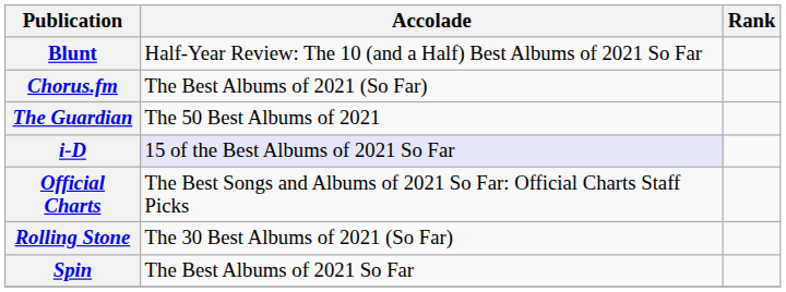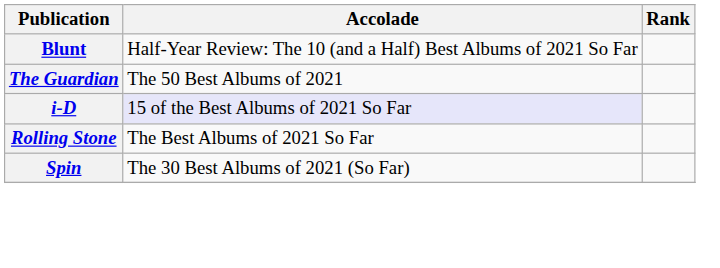 <table class="wikitable sortable plainrowheaders">
 <tr>
 <th scope="col">Publication</th>
 <th scope="col">Accolade</th>
 <th scope="col">Rank</th>
 </tr>
 <tr>
 <th scope="row"><a href='#'>Blunt</a></th>
 <td>Half-Year Review: The 10 (and a Half) Best Albums of 2021 So Far</td>
-<td></td>
-</tr>
-<tr>
-<th scope="row"><em><a href='#'>Chorus.fm</a></em></th>
-<td>The Best Albums of 2021 (So Far)</td>
 <td></td>
 </tr>
 <tr>
 <th scope="row"><em><a href='#'>The Guardian</a></em></th>
 <td>The 50 Best Albums of 2021</td>
 <td></td>
 </tr>
 <tr>
 <th scope="row"><em><a href='#'>i-D</a></em></th>
 <td style="background: lavender;">15 of the Best Albums of 2021 So Far</td>
 <td></td>
 </tr>
 <tr>
-<th scope="row"><a href='#'><em>Official Charts</em></a></th>
-<td>The Best Songs and Albums of 2021 So Far: Official Charts Staff Picks</td>
-<td></td>
-</tr>
-<tr>
 <th scope="row"><em><a href='#'>Rolling Stone</a></em></th>
-<td>The 30 Best Albums of 2021 (So Far)</td>
+<td>The Best Albums of 2021 So Far</td>
 <td></td>
 </tr>
 <tr>
 <th scope="row"><em><a href='#'>Spin</a></em></th>
-<td>The Best Albums of 2021 So Far</td>
+<td>The 30 Best Albums of 2021 (So Far)</td>
 <td></td>
 </tr>
 <tr>
 </tr>
 </table>
